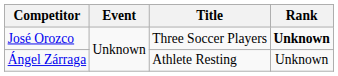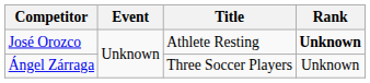 <table class=wikitable style="font-size:90%">
 <tr>
 <th>Competitor</th>
 <th>Event</th>
 <th>Title</th>
 <th>Rank</th>
 </tr>
 <tr align=center>
 <td align=left><a href='#'>José Orozco</a></td>
 <td align=left rowspan=2>Unknown</td>
-<td align=left>Three Soccer Players</td>
+<td align=left>Athlete Resting</td>
 <td><strong>Unknown</strong></td>
 </tr>
 <tr align=center>
 <td align=left><a href='#'>Ángel Zárraga</a></td>
-<td align=left>Athlete Resting</td>
+<td align=left>Three Soccer Players</td>
 <td>Unknown</td>
 </tr>
 </table>
